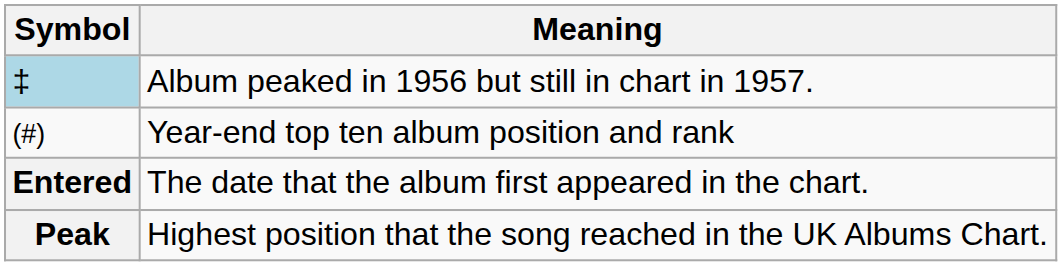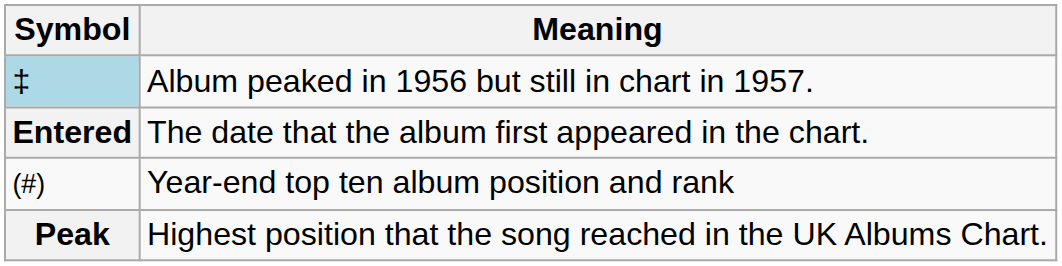 <table Class="wikitable">
 <tr>
 <th>Symbol</th>
 <th>Meaning</th>
 </tr>
 <tr>
 <td bgcolor=lightblue>‡</td>
 <td>Album peaked in 1956 but still in chart in 1957.</td>
 </tr>
 <tr>
+<th>Entered</th>
+<td>The date that the album first appeared in the chart.</td>
+</tr>
+<tr>
 <td><small>(#)</small></td>
 <td>Year-end top ten album position and rank</td>
-</tr>
-<tr>
-<th>Entered</th>
-<td>The date that the album first appeared in the chart.</td>
 </tr>
 <tr>
 <th>Peak</th>
 <td>Highest position that the song reached in the UK Albums Chart.</td>
 </tr>
 </table>
